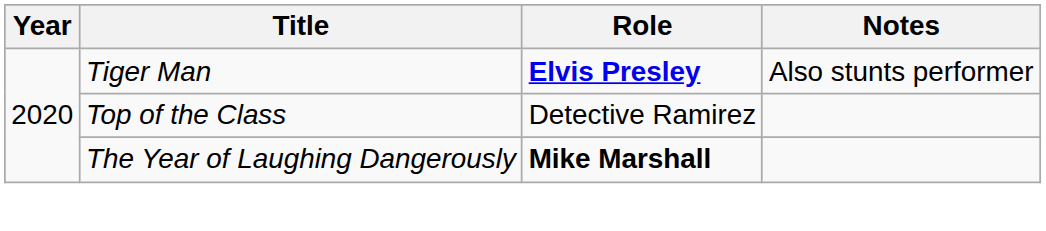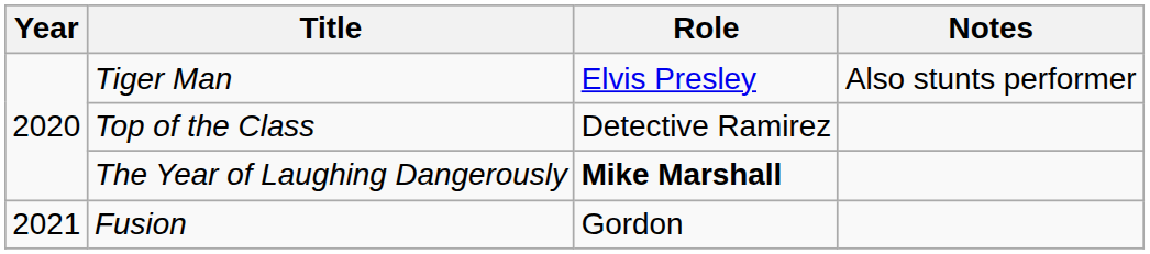 <table class="wikitable">
 <tr>
 <th>Year</th>
 <th>Title</th>
 <th>Role</th>
 <th>Notes</th>
 </tr>
 <tr>
 <td rowspan="3">2020</td>
 <td><em>Tiger Man</em></td>
-<td><strong><a href='#'>Elvis Presley</a></strong></td>
+<td><a href='#'>Elvis Presley</a></td>
 <td>Also stunts performer</td>
 </tr>
 <tr>
 <td><em>Top of the Class</em></td>
 <td>Detective Ramirez</td>
 <td></td>
 </tr>
 <tr>
 <td><em>The Year of Laughing Dangerously</em></td>
 <td><strong>Mike Marshall</strong></td>
 <td></td>
 </tr>
+<tr>
+<td>2021</td>
+<td><em>Fusion</em></td>
+<td>Gordon</td>
+<td></td>
+</tr>
 </table>
